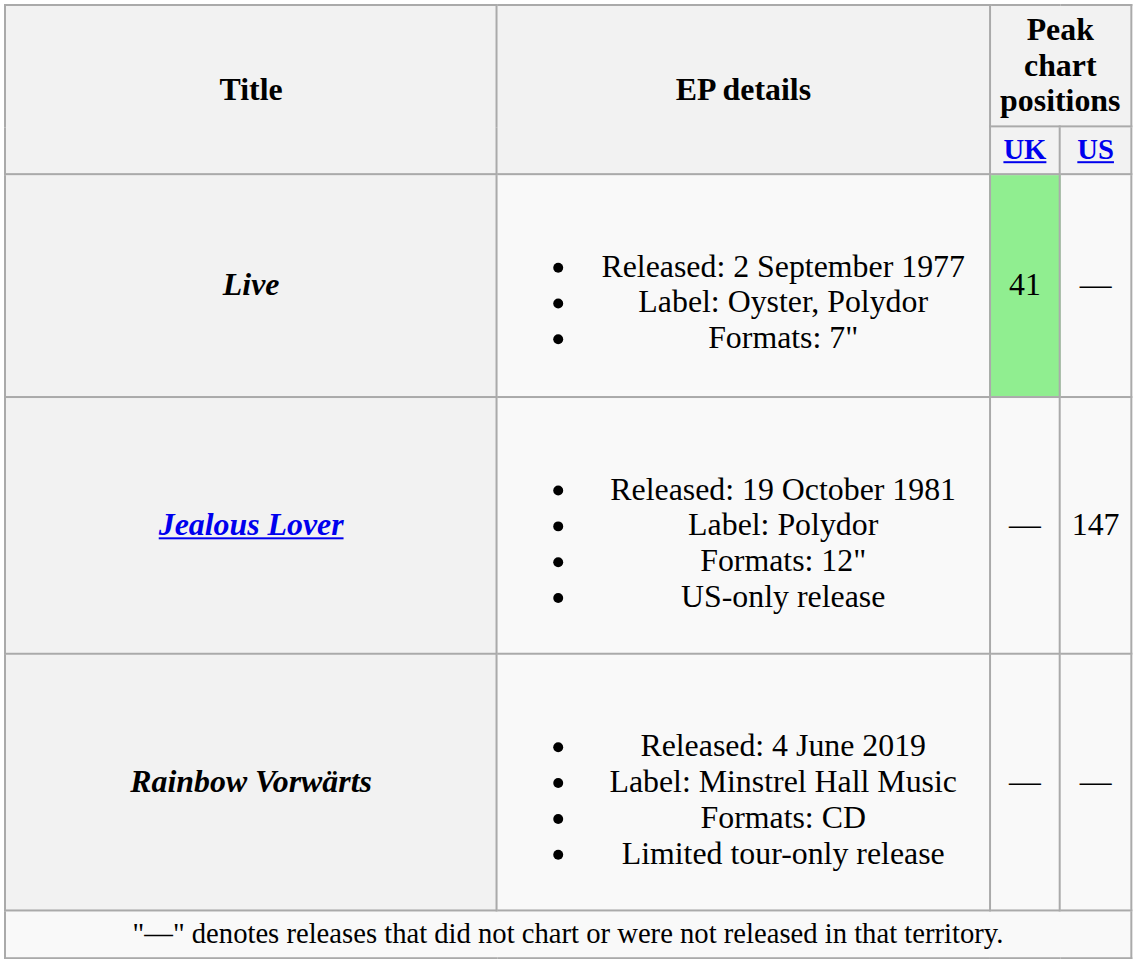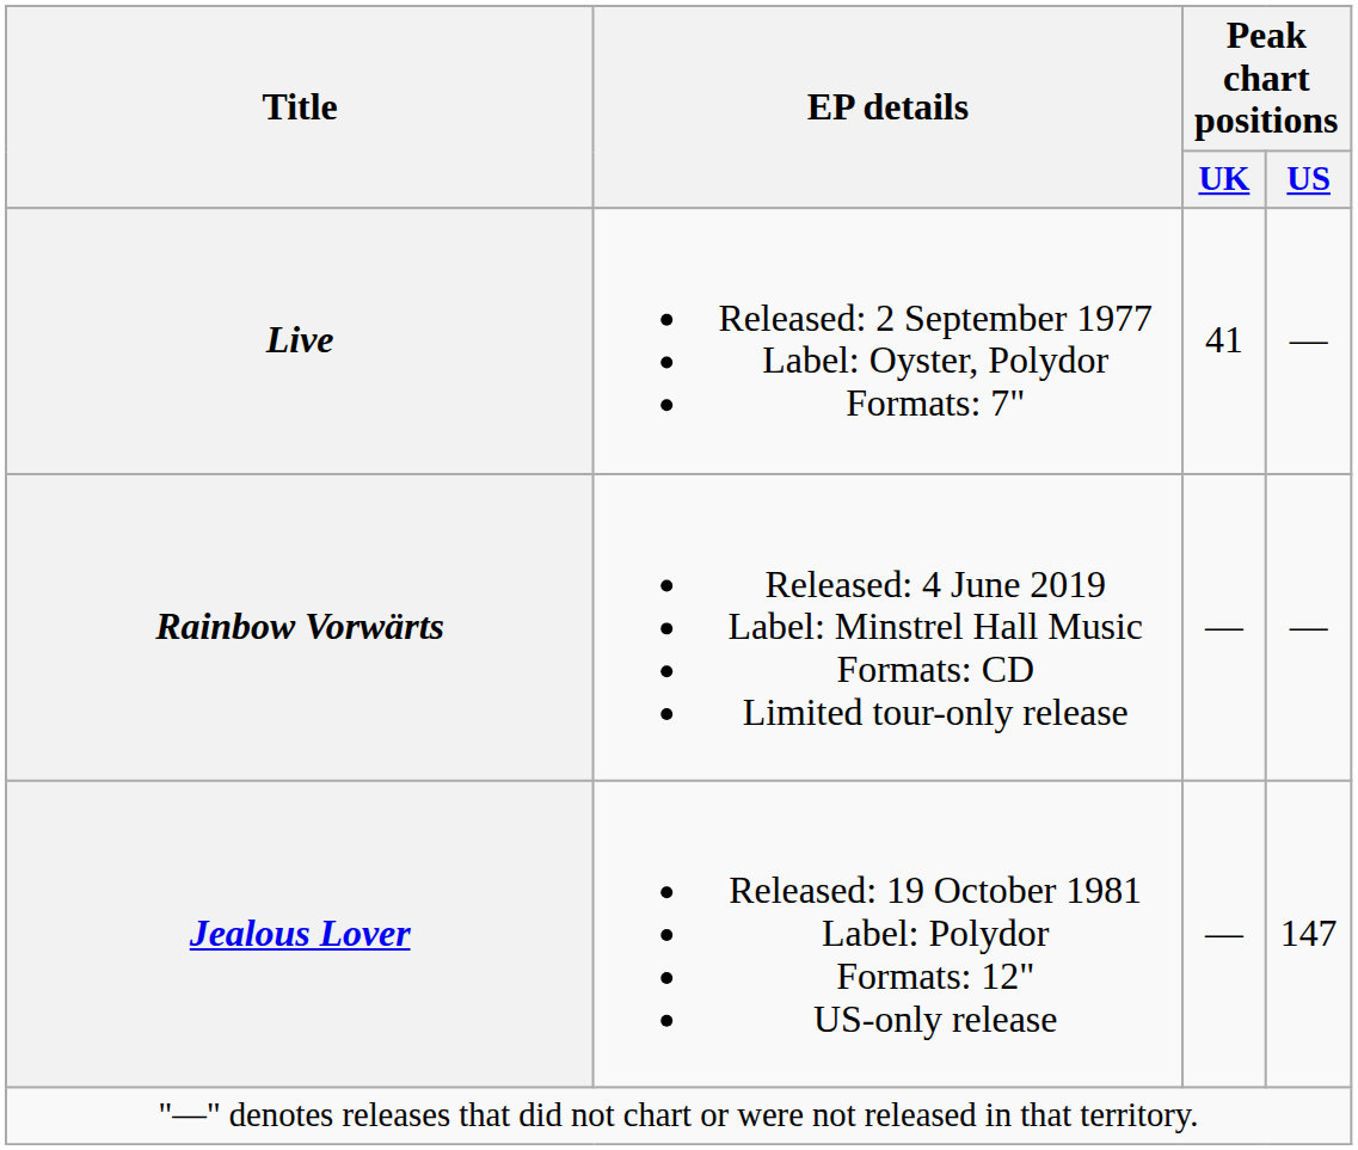 <table class="wikitable plainrowheaders" style="text-align:center;">
 <tr>
 <th rowspan="2" scope="col" style="width:15em;">Title</th>
 <th rowspan="2" scope="col" style="width:15em;">EP details</th>
 <th colspan="2">Peak chart positions</th>
 </tr>
 <tr>
 <th scope="col" style="width:2em;font-size:90%;"><a href='#'>UK</a><br></th>
 <th scope="col" style="width:2em;font-size:90%;"><a href='#'>US</a><br></th>
 </tr>
 <tr>
 <th scope="row"><em>Live</em><br></th>
 <td><br><ul><li>Released: 2 September 1977</li><li>Label: Oyster, Polydor</li><li>Formats: 7"</li></ul></td>
-<td style="background: lightgreen;">41</td>
+<td>41</td>
+<td>—</td>
+</tr>
+<tr>
+<th scope="row"><em>Rainbow Vorwärts</em></th>
+<td><br><ul><li>Released: 4 June 2019</li><li>Label: Minstrel Hall Music</li><li>Formats: CD</li><li>Limited tour-only release</li></ul></td>
+<td>—</td>
 <td>—</td>
 </tr>
 <tr>
 <th scope="row"><em><a href='#'>Jealous Lover</a></em></th>
 <td><br><ul><li>Released: 19 October 1981</li><li>Label: Polydor</li><li>Formats: 12"</li><li>US-only release</li></ul></td>
 <td>—</td>
 <td>147</td>
 </tr>
 <tr>
-<th scope="row"><em>Rainbow Vorwärts</em></th>
-<td><br><ul><li>Released: 4 June 2019</li><li>Label: Minstrel Hall Music</li><li>Formats: CD</li><li>Limited tour-only release</li></ul></td>
-<td>—</td>
-<td>—</td>
-</tr>
-<tr>
 <td colspan="4" style="font-size:90%">"—" denotes releases that did not chart or were not released in that territory.</td>
 </tr>
 </table>
